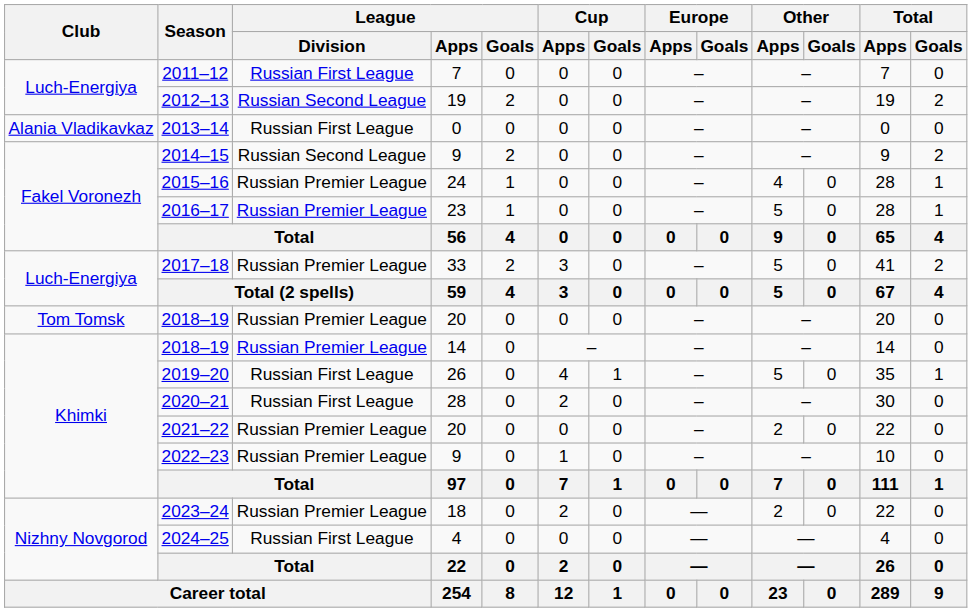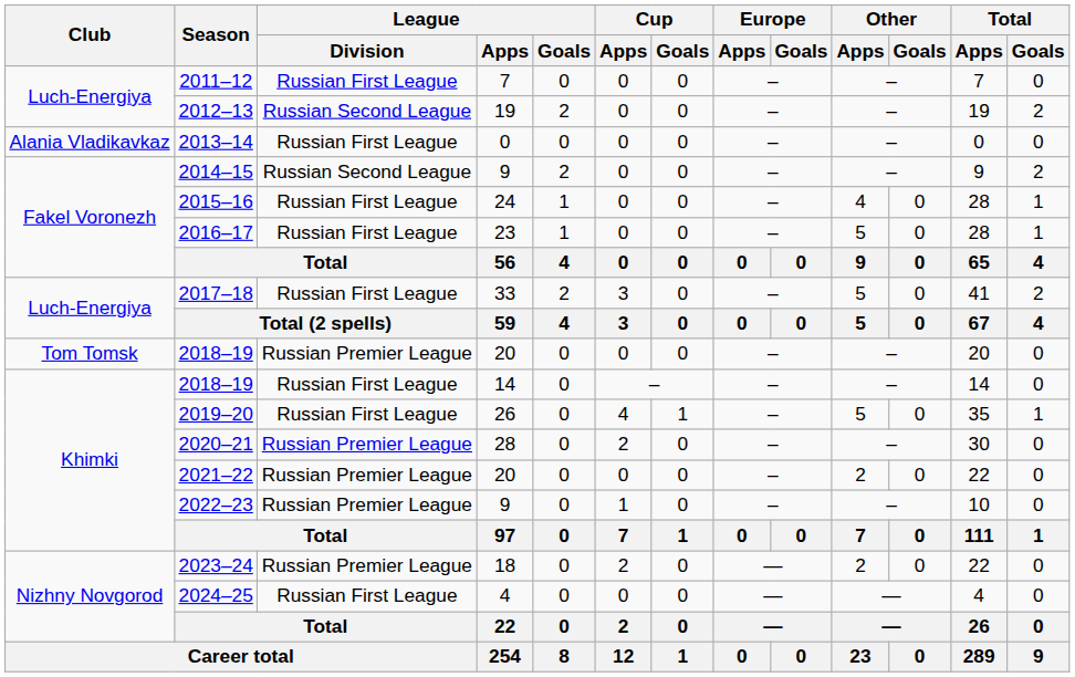 <table class="wikitable" style="text-align: center;">
 <tr>
 <th rowspan="2">Club</th>
 <th rowspan="2">Season</th>
 <th colspan="3">League</th>
 <th colspan="2">Cup</th>
 <th colspan="2">Europe</th>
 <th colspan="2">Other</th>
 <th colspan="2">Total</th>
 </tr>
 <tr>
 <th>Division</th>
 <th>Apps</th>
 <th>Goals</th>
 <th>Apps</th>
 <th>Goals</th>
 <th>Apps</th>
 <th>Goals</th>
 <th>Apps</th>
 <th>Goals</th>
 <th>Apps</th>
 <th>Goals</th>
 </tr>
 <tr>
 <td rowspan="2"><a href='#'>Luch-Energiya</a></td>
 <td><a href='#'>2011–12</a></td>
 <td><a href='#'>Russian First League</a></td>
 <td>7</td>
 <td>0</td>
 <td>0</td>
 <td>0</td>
 <td colspan=2>–</td>
 <td colspan=2>–</td>
 <td>7</td>
 <td>0</td>
 </tr>
 <tr>
 <td><a href='#'>2012–13</a></td>
 <td><a href='#'>Russian Second League</a></td>
 <td>19</td>
 <td>2</td>
 <td>0</td>
 <td>0</td>
 <td colspan=2>–</td>
 <td colspan=2>–</td>
 <td>19</td>
 <td>2</td>
 </tr>
 <tr>
 <td><a href='#'>Alania Vladikavkaz</a></td>
 <td><a href='#'>2013–14</a></td>
 <td>Russian First League</td>
 <td>0</td>
 <td>0</td>
 <td>0</td>
 <td>0</td>
 <td colspan=2>–</td>
 <td colspan=2>–</td>
 <td>0</td>
 <td>0</td>
 </tr>
 <tr>
 <td rowspan="4"><a href='#'>Fakel Voronezh</a></td>
 <td><a href='#'>2014–15</a></td>
 <td>Russian Second League</td>
 <td>9</td>
 <td>2</td>
 <td>0</td>
 <td>0</td>
 <td colspan=2>–</td>
 <td colspan=2>–</td>
 <td>9</td>
 <td>2</td>
 </tr>
 <tr>
 <td><a href='#'>2015–16</a></td>
-<td>Russian Premier League</td>
+<td>Russian First League</td>
 <td>24</td>
 <td>1</td>
 <td>0</td>
 <td>0</td>
 <td colspan=2>–</td>
 <td>4</td>
 <td>0</td>
 <td>28</td>
 <td>1</td>
 </tr>
 <tr>
 <td><a href='#'>2016–17</a></td>
-<td><a href='#'>Russian Premier League</a></td>
+<td>Russian First League</td>
 <td>23</td>
 <td>1</td>
 <td>0</td>
 <td>0</td>
 <td colspan=2>–</td>
 <td>5</td>
 <td>0</td>
 <td>28</td>
 <td>1</td>
 </tr>
 <tr>
 <th colspan=2>Total</th>
 <th>56</th>
 <th>4</th>
 <th>0</th>
 <th>0</th>
 <th>0</th>
 <th>0</th>
 <th>9</th>
 <th>0</th>
 <th>65</th>
 <th>4</th>
 </tr>
 <tr>
 <td rowspan="2"><a href='#'>Luch-Energiya</a></td>
 <td><a href='#'>2017–18</a></td>
-<td>Russian Premier League</td>
+<td>Russian First League</td>
 <td>33</td>
 <td>2</td>
 <td>3</td>
 <td>0</td>
 <td colspan=2>–</td>
 <td>5</td>
 <td>0</td>
 <td>41</td>
 <td>2</td>
 </tr>
 <tr>
 <th colspan=2>Total (2 spells)</th>
 <th>59</th>
 <th>4</th>
 <th>3</th>
 <th>0</th>
 <th>0</th>
 <th>0</th>
 <th>5</th>
 <th>0</th>
 <th>67</th>
 <th>4</th>
 </tr>
 <tr>
 <td><a href='#'>Tom Tomsk</a></td>
 <td><a href='#'>2018–19</a></td>
 <td>Russian Premier League</td>
 <td>20</td>
 <td>0</td>
 <td>0</td>
 <td>0</td>
 <td colspan=2>–</td>
 <td colspan=2>–</td>
 <td>20</td>
 <td>0</td>
 </tr>
 <tr>
 <td rowspan="6"><a href='#'>Khimki</a></td>
 <td><a href='#'>2018–19</a></td>
-<td><a href='#'>Russian Premier League</a></td>
+<td>Russian First League</td>
 <td>14</td>
 <td>0</td>
 <td colspan=2>–</td>
 <td colspan=2>–</td>
 <td colspan=2>–</td>
 <td>14</td>
 <td>0</td>
 </tr>
 <tr>
 <td><a href='#'>2019–20</a></td>
 <td>Russian First League</td>
 <td>26</td>
 <td>0</td>
 <td>4</td>
 <td>1</td>
 <td colspan=2>–</td>
 <td>5</td>
 <td>0</td>
 <td>35</td>
 <td>1</td>
 </tr>
 <tr>
 <td><a href='#'>2020–21</a></td>
-<td>Russian First League</td>
+<td><a href='#'>Russian Premier League</a></td>
 <td>28</td>
 <td>0</td>
 <td>2</td>
 <td>0</td>
 <td colspan=2>–</td>
 <td colspan=2>–</td>
 <td>30</td>
 <td>0</td>
 </tr>
 <tr>
 <td><a href='#'>2021–22</a></td>
 <td>Russian Premier League</td>
 <td>20</td>
 <td>0</td>
 <td>0</td>
 <td>0</td>
 <td colspan=2>–</td>
 <td>2</td>
 <td>0</td>
 <td>22</td>
 <td>0</td>
 </tr>
 <tr>
 <td><a href='#'>2022–23</a></td>
 <td>Russian Premier League</td>
 <td>9</td>
 <td>0</td>
 <td>1</td>
 <td>0</td>
 <td colspan=2>–</td>
 <td colspan=2>–</td>
 <td>10</td>
 <td>0</td>
 </tr>
 <tr>
 <th colspan=2>Total</th>
 <th>97</th>
 <th>0</th>
 <th>7</th>
 <th>1</th>
 <th>0</th>
 <th>0</th>
 <th>7</th>
 <th>0</th>
 <th>111</th>
 <th>1</th>
 </tr>
 <tr>
 <td rowspan="3"><a href='#'>Nizhny Novgorod</a></td>
 <td><a href='#'>2023–24</a></td>
 <td>Russian Premier League</td>
 <td>18</td>
 <td>0</td>
 <td>2</td>
 <td>0</td>
 <td colspan="2">—</td>
 <td>2</td>
 <td>0</td>
 <td>22</td>
 <td>0</td>
 </tr>
 <tr>
 <td><a href='#'>2024–25</a></td>
 <td>Russian First League</td>
 <td>4</td>
 <td>0</td>
 <td>0</td>
 <td>0</td>
 <td colspan="2">—</td>
 <td colspan="2">—</td>
 <td>4</td>
 <td>0</td>
 </tr>
 <tr>
 <th colspan="2">Total</th>
 <th>22</th>
 <th>0</th>
 <th>2</th>
 <th>0</th>
 <th colspan="2">—</th>
 <th colspan="2">—</th>
 <th>26</th>
 <th>0</th>
 </tr>
 <tr>
 <th colspan="3">Career total</th>
 <th>254</th>
 <th>8</th>
 <th>12</th>
 <th>1</th>
 <th>0</th>
 <th>0</th>
 <th>23</th>
 <th>0</th>
 <th>289</th>
 <th>9</th>
 </tr>
 </table>
